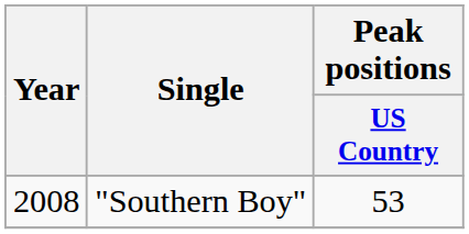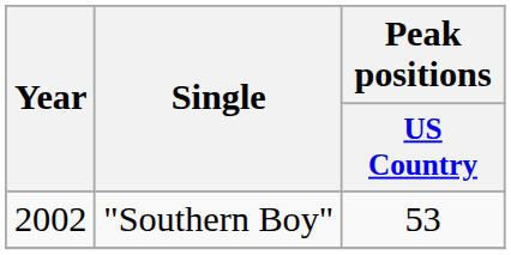 <table class="wikitable">
 <tr>
 <th rowspan="2">Year</th>
 <th rowspan="2">Single</th>
 <th>Peak positions</th>
 </tr>
 <tr style="font-size:smaller;">
 <th width="65"><a href='#'>US Country</a></th>
 </tr>
 <tr>
-<td>2008</td>
+<td>2002</td>
 <td>"Southern Boy"</td>
 <td align="center">53</td>
 </tr>
 <tr>
 </tr>
 </table>
